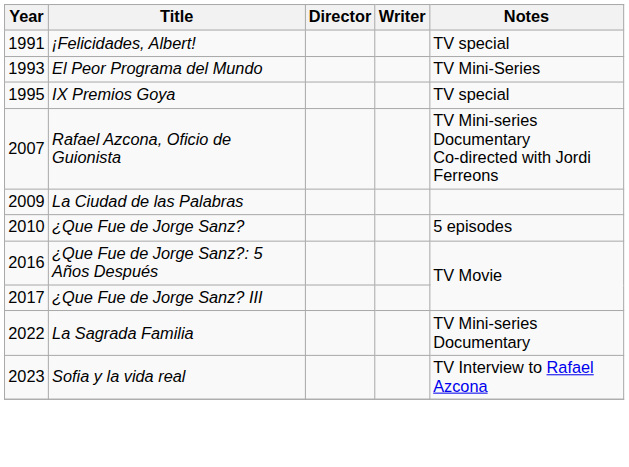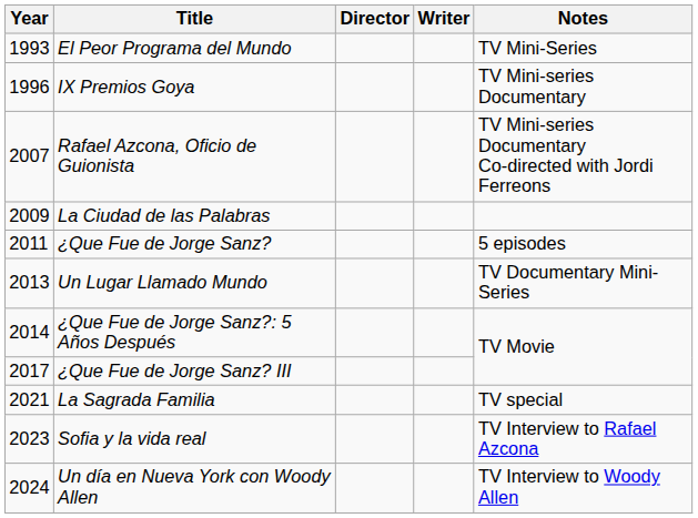 <table class="wikitable sortable">
 <tr>
 <th>Year</th>
 <th>Title</th>
 <th>Director</th>
 <th>Writer</th>
 <th>Notes</th>
 </tr>
 <tr>
-<td>1991</td>
-<td><em>¡Felicidades, Albert!</em></td>
-<td></td>
-<td></td>
-<td>TV special</td>
-</tr>
-<tr>
 <td>1993</td>
 <td><em>El Peor Programa del Mundo</em></td>
 <td></td>
 <td></td>
 <td>TV Mini-Series</td>
 </tr>
 <tr>
-<td>1995</td>
+<td>1996</td>
 <td><em>IX Premios Goya</em></td>
 <td></td>
 <td></td>
-<td>TV special</td>
+<td>TV Mini-series Documentary</td>
 </tr>
 <tr>
 <td>2007</td>
 <td><em>Rafael Azcona, Oficio de Guionista</em></td>
 <td></td>
 <td></td>
 <td>TV Mini-series Documentary<br>Co-directed with Jordi Ferreons</td>
 </tr>
 <tr>
 <td>2009</td>
 <td><em>La Ciudad de las Palabras</em></td>
 <td></td>
 <td></td>
 </tr>
 <tr>
-<td>2010</td>
+<td>2011</td>
 <td><em>¿Que Fue de Jorge Sanz?</em></td>
 <td></td>
 <td></td>
 <td>5 episodes</td>
 </tr>
 <tr>
-<td>2016</td>
+<td>2013</td>
+<td><em>Un Lugar Llamado Mundo</em></td>
+<td></td>
+<td></td>
+<td>TV Documentary Mini-Series</td>
+</tr>
+<tr>
+<td>2014</td>
 <td><em>¿Que Fue de Jorge Sanz?: 5 Años Después</em></td>
 <td></td>
 <td></td>
 <td rowspan=2>TV Movie</td>
 </tr>
 <tr>
 <td>2017</td>
 <td><em>¿Que Fue de Jorge Sanz? III</em></td>
 <td></td>
 <td></td>
 </tr>
 <tr>
-<td>2022</td>
+<td>2021</td>
 <td><em>La Sagrada Familia</em></td>
 <td></td>
 <td></td>
-<td>TV Mini-series Documentary</td>
+<td>TV special</td>
 </tr>
 <tr>
 <td>2023</td>
 <td><em>Sofia y la vida real</em></td>
 <td></td>
 <td></td>
 <td>TV Interview to <a href='#'>Rafael Azcona</a></td>
 </tr>
 <tr>
+<td>2024</td>
+<td><em>Un día en Nueva York con Woody Allen</em></td>
+<td></td>
+<td></td>
+<td>TV Interview to <a href='#'>Woody Allen</a></td>
+</tr>
+<tr>
 </tr>
 </table>
